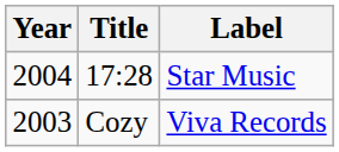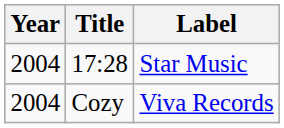 <table class="wikitable sortable">
 <tr>
 <th>Year</th>
 <th>Title</th>
 <th>Label</th>
 </tr>
 <tr>
 <td>2004</td>
 <td>17:28</td>
 <td><a href='#'>Star Music</a></td>
 </tr>
 <tr>
-<td>2003</td>
+<td>2004</td>
 <td>Cozy</td>
 <td><a href='#'>Viva Records</a></td>
 </tr>
 </table>
